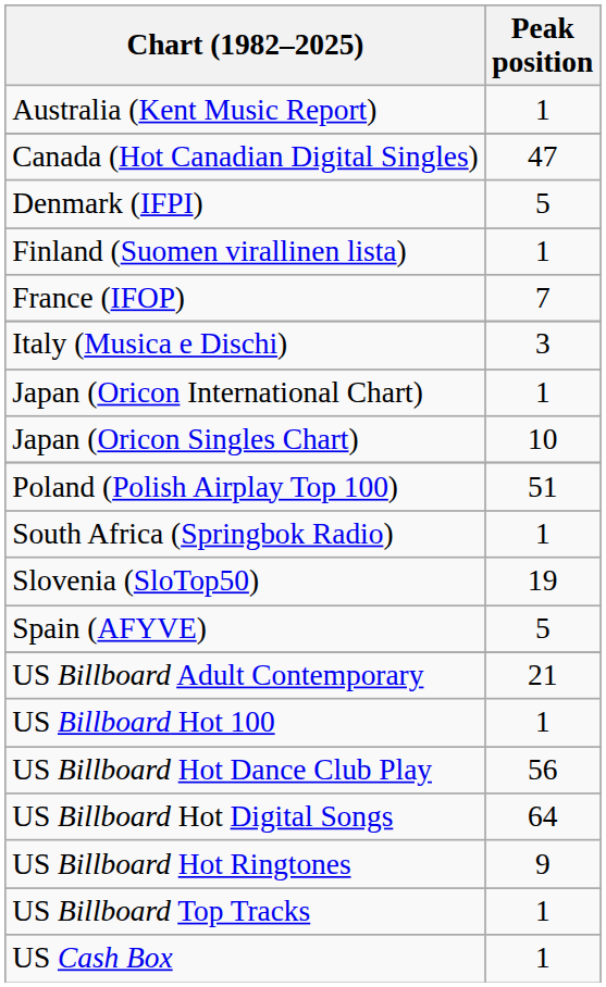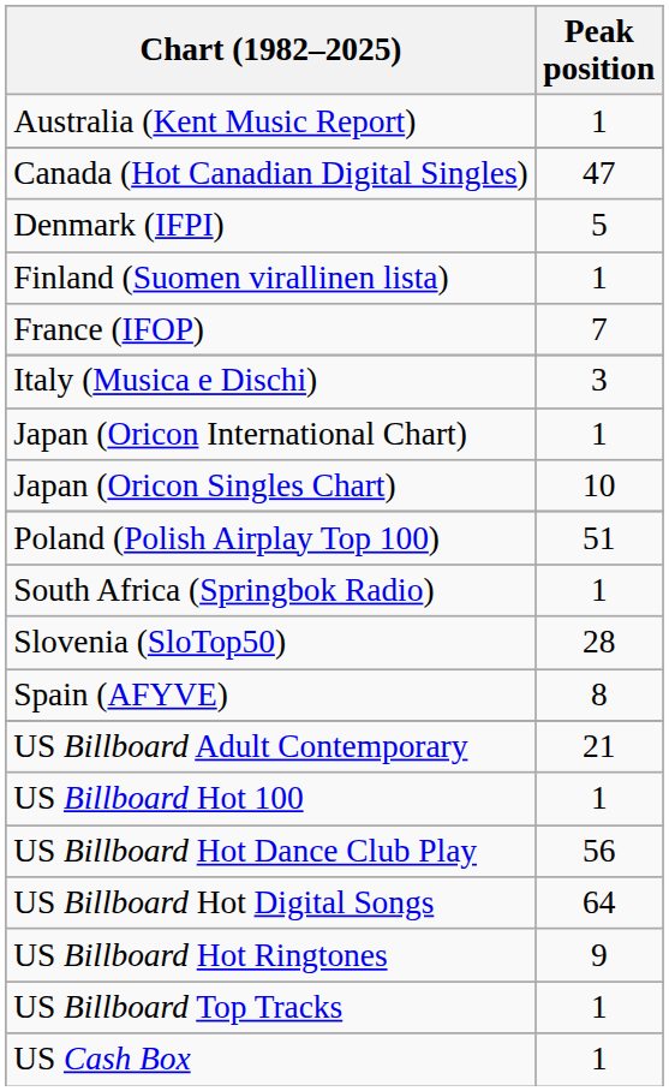 <table class="wikitable sortable">
 <tr>
 <th>Chart (1982–2025)</th>
 <th>Peak<br>position</th>
 </tr>
 <tr>
 <td>Australia (<a href='#'>Kent Music Report</a>)</td>
 <td align="center">1</td>
 </tr>
 <tr>
 </tr>
 <tr>
 </tr>
 <tr>
 </tr>
 <tr>
 <td>Canada (<a href='#'>Hot Canadian Digital Singles</a>)</td>
 <td align="center">47</td>
 </tr>
 <tr>
 <td>Denmark (<a href='#'>IFPI</a>)</td>
 <td align="center">5</td>
 </tr>
 <tr>
 <td>Finland (<a href='#'>Suomen virallinen lista</a>)</td>
 <td align="center">1</td>
 </tr>
 <tr>
 <td>France (<a href='#'>IFOP</a>)</td>
 <td align="center">7</td>
 </tr>
 <tr>
 </tr>
 <tr>
 </tr>
 <tr>
 </tr>
 <tr>
 </tr>
 <tr>
 <td>Italy (<a href='#'>Musica e Dischi</a>)</td>
 <td align="center">3</td>
 </tr>
 <tr>
 <td>Japan (<a href='#'>Oricon</a> International Chart)</td>
 <td align="center">1</td>
 </tr>
 <tr>
 <td>Japan (<a href='#'>Oricon Singles Chart</a>)</td>
 <td align="center">10</td>
 </tr>
 <tr>
 </tr>
 <tr>
 </tr>
 <tr>
 </tr>
 <tr>
 </tr>
 <tr>
 <td>Poland (<a href='#'>Polish Airplay Top 100</a>)</td>
 <td align="center">51</td>
 </tr>
 <tr>
 <td>South Africa (<a href='#'>Springbok Radio</a>)</td>
 <td align="center">1</td>
 </tr>
 <tr>
 <td scope="row">Slovenia (<a href='#'>SloTop50</a>)</td>
-<td align="center">19</td>
+<td align="center">28</td>
 </tr>
 <tr>
 <td>Spain (<a href='#'>AFYVE</a>)</td>
-<td align="center">5</td>
+<td align="center">8</td>
 </tr>
 <tr>
 </tr>
 <tr>
 </tr>
 <tr>
 </tr>
 <tr>
 <td>US <em>Billboard</em> <a href='#'>Adult Contemporary</a></td>
 <td align="center">21</td>
 </tr>
 <tr>
 <td>US <a href='#'><em>Billboard</em> Hot 100</a></td>
 <td align="center">1</td>
 </tr>
 <tr>
 <td>US <em>Billboard</em> <a href='#'>Hot Dance Club Play</a></td>
 <td align="center">56</td>
 </tr>
 <tr>
 <td>US <em>Billboard</em> Hot <a href='#'>Digital Songs</a></td>
 <td align="center">64</td>
 </tr>
 <tr>
 <td>US <em>Billboard</em> <a href='#'>Hot Ringtones</a></td>
 <td align="center">9</td>
 </tr>
 <tr>
 <td>US <em>Billboard</em> <a href='#'>Top Tracks</a></td>
 <td align="center">1</td>
 </tr>
 <tr>
 <td>US <em><a href='#'>Cash Box</a></em></td>
 <td align="center">1</td>
 </tr>
 </table>
